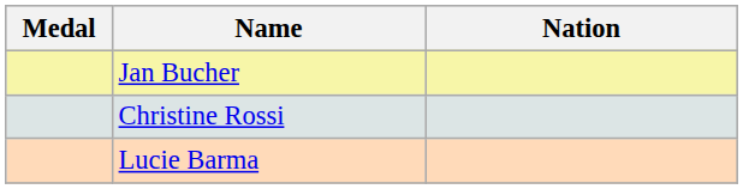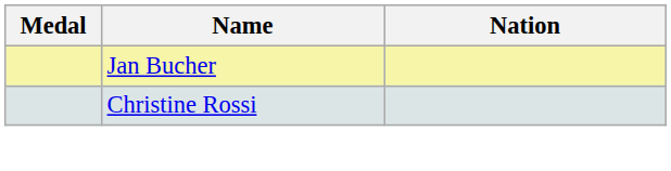 <table class=wikitable style="border:1px solid #AAAAAA;font-size:90%">
 <tr bgcolor="#E4E4E4">
 <th width=50>Medal</th>
 <th width=160>Name</th>
 <th width=160>Nation</th>
 </tr>
 <tr bgcolor="#F7F6A8">
 <td align="center"></td>
 <td><a href='#'>Jan Bucher</a></td>
 <td></td>
 </tr>
 <tr bgcolor="#DCE5E5">
 <td align="center"></td>
 <td><a href='#'>Christine Rossi</a></td>
 <td></td>
 </tr>
-<tr bgcolor="#FFDAB9">
-<td align="center"></td>
-<td><a href='#'>Lucie Barma</a></td>
-<td></td>
-</tr>
 </table>
